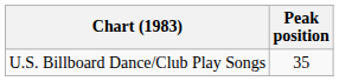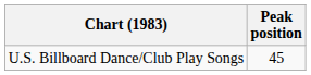 <table class="wikitable sortable">
 <tr>
 <th>Chart (1983)</th>
 <th>Peak<br>position</th>
 </tr>
 <tr>
 <td align="left">U.S. Billboard Dance/Club Play Songs</td>
-<td style="text-align:center;">35</td>
+<td style="text-align:center;">45</td>
 </tr>
 </table>
